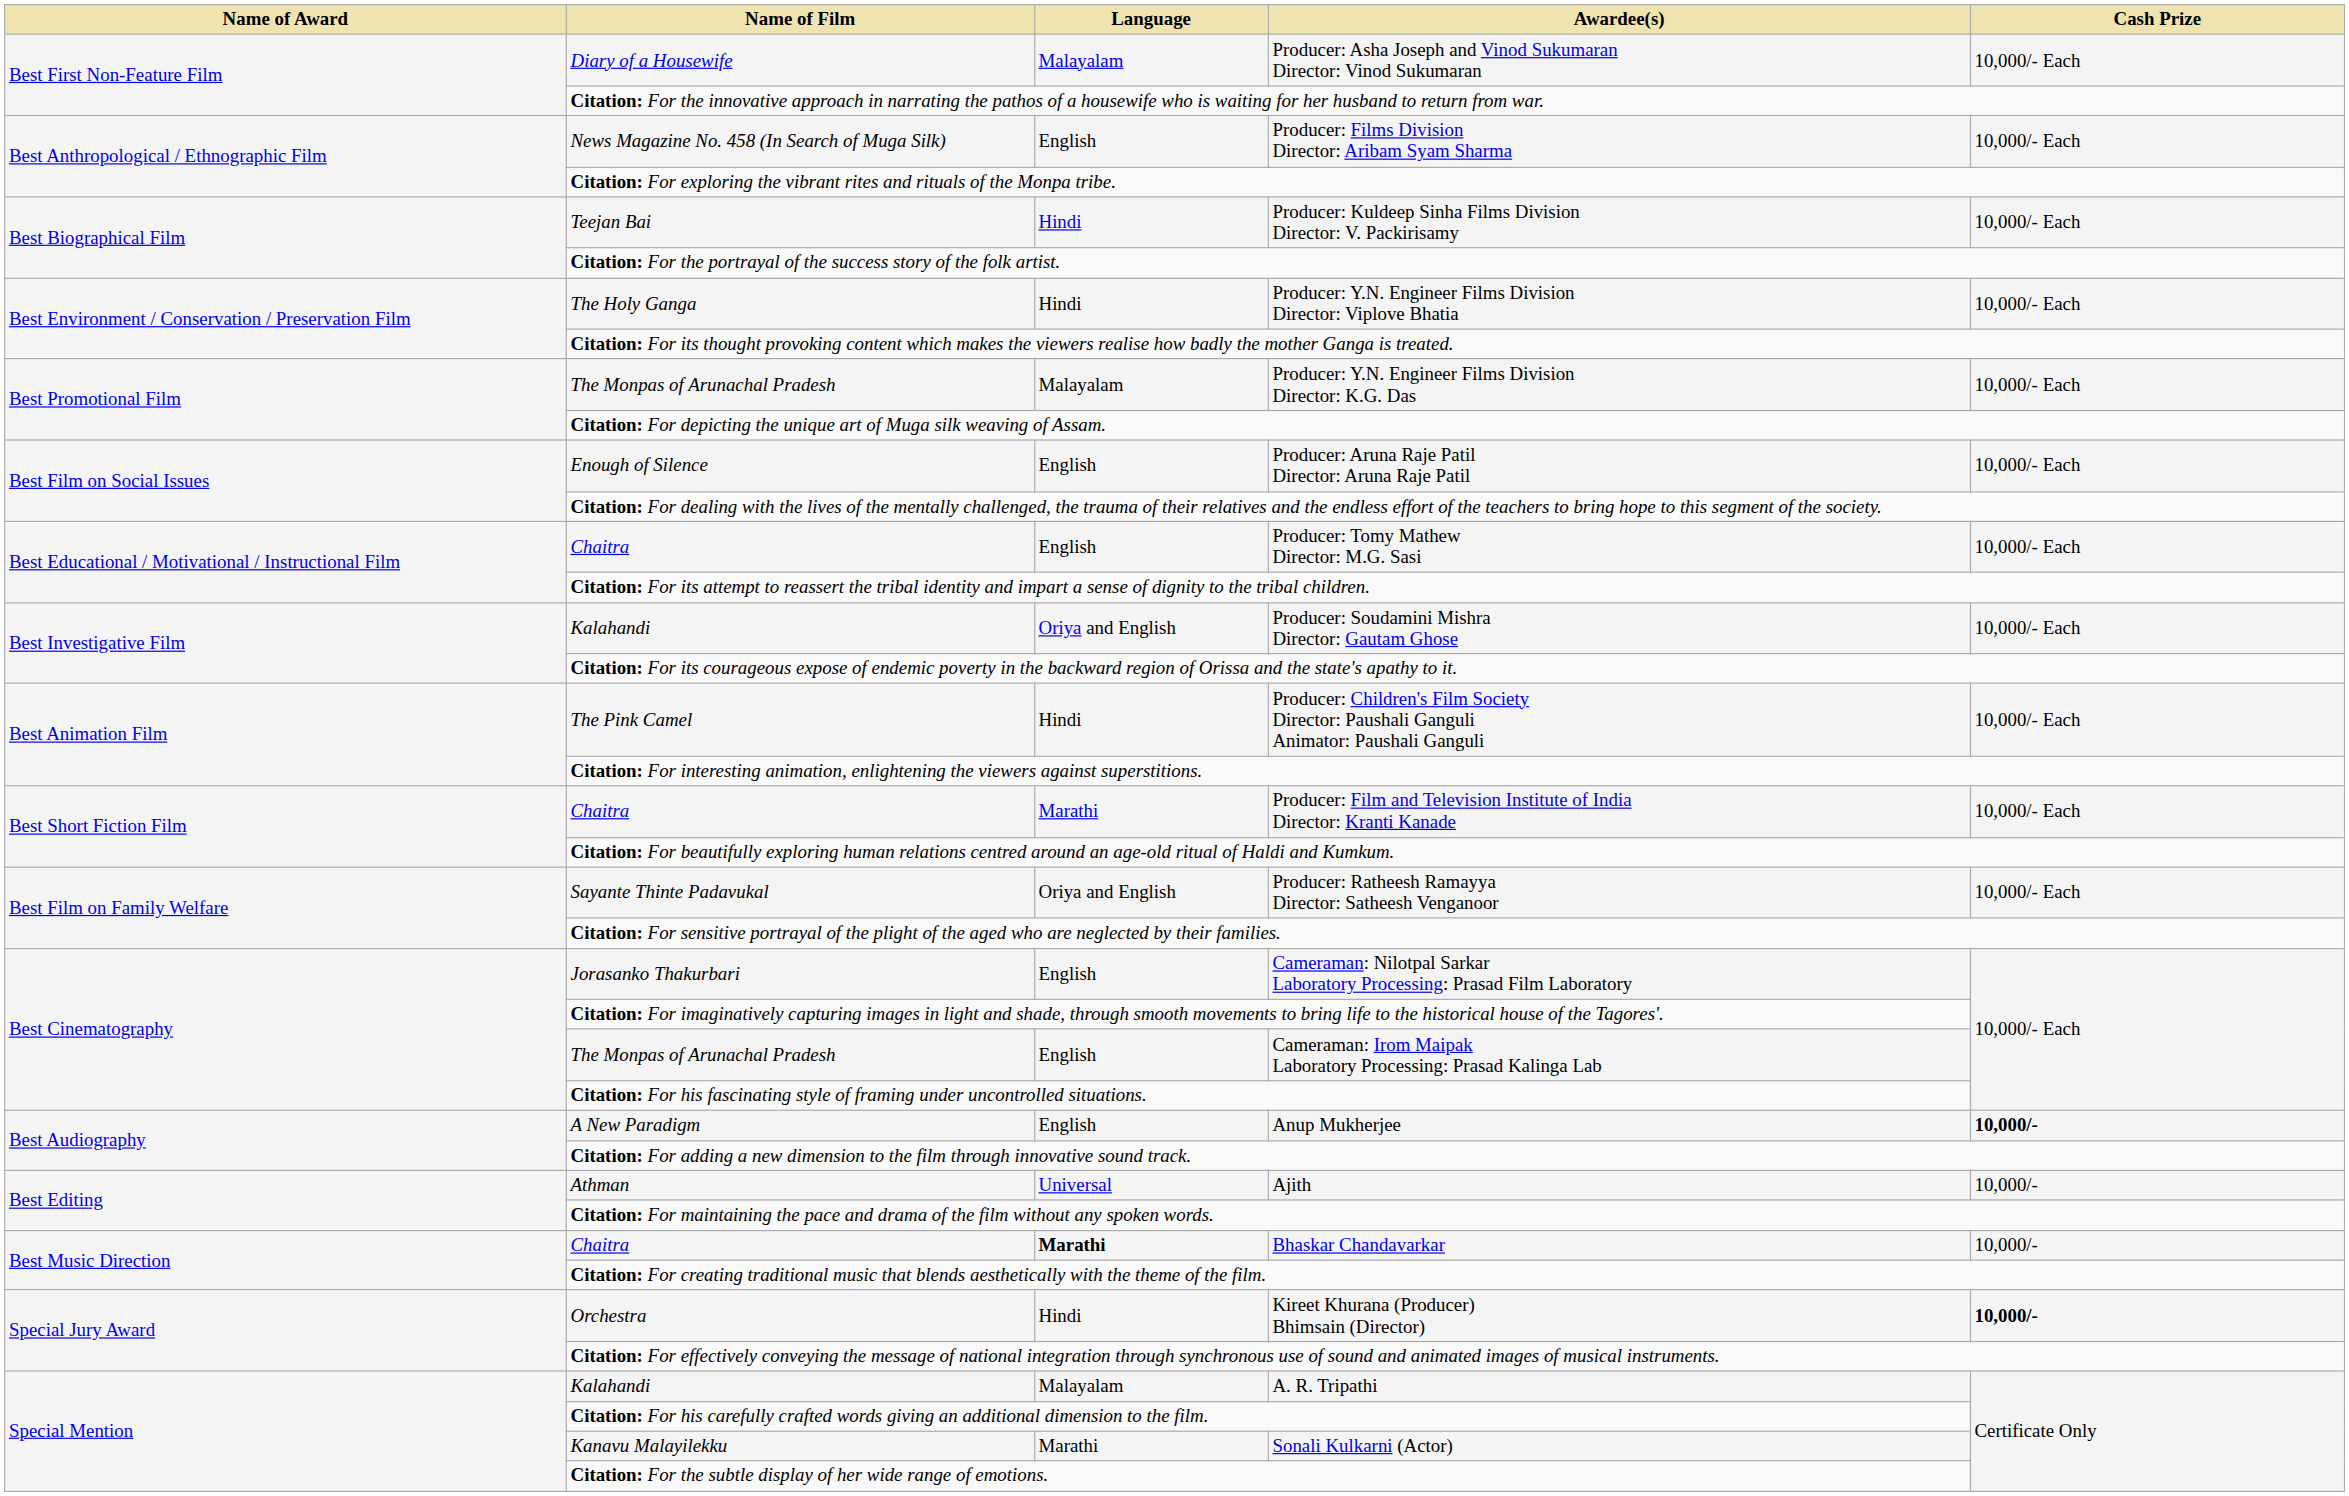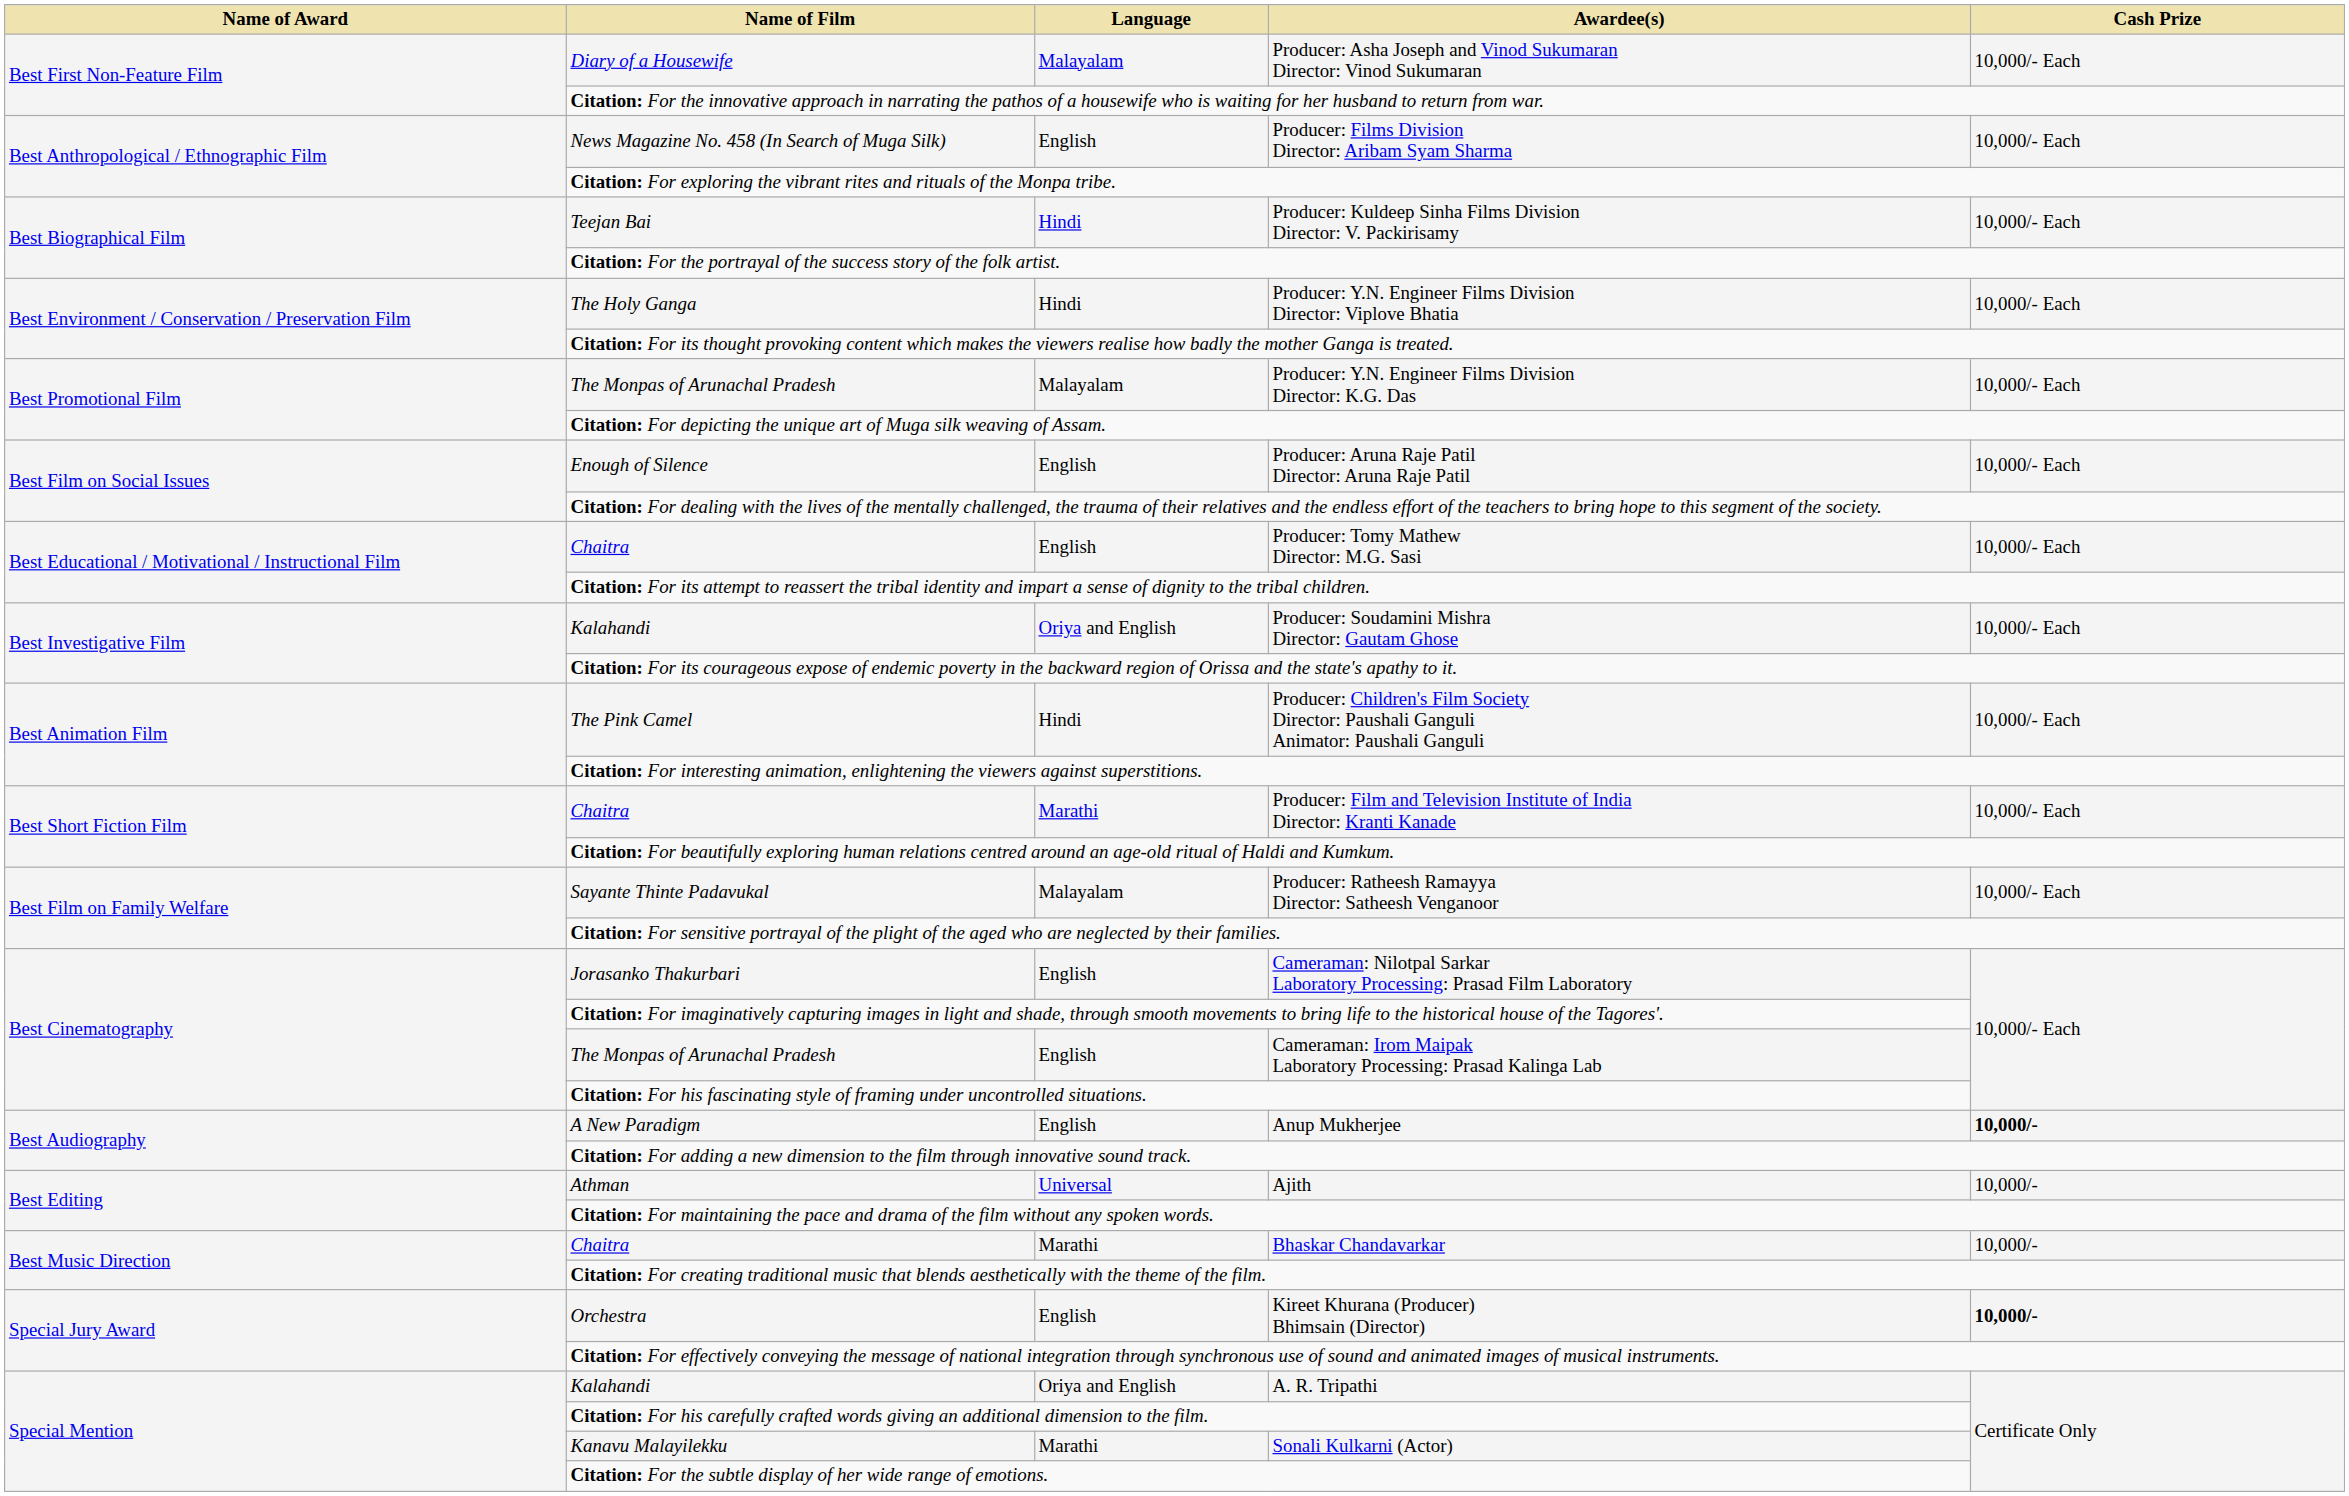 <table class="wikitable" style="width:100%;">
 <tr>
 <th style="background-color:#EFE4B0;width:24%;">Name of Award</th>
 <th style="background-color:#EFE4B0;width:20%;">Name of Film</th>
 <th style="background-color:#EFE4B0;width:10%;">Language</th>
 <th style="background-color:#EFE4B0;width:30%;">Awardee(s)</th>
 <th style="background-color:#EFE4B0;width:16%;">Cash Prize</th>
 </tr>
 <tr style="background-color:#F4F4F4">
 <td rowspan="2"><a href='#'>Best First Non-Feature Film</a></td>
 <td><em><a href='#'>Diary of a Housewife</a></em></td>
 <td><a href='#'>Malayalam</a></td>
 <td>Producer: Asha Joseph and <a href='#'>Vinod Sukumaran</a><br>Director: Vinod Sukumaran</td>
 <td> 10,000/- Each</td>
 </tr>
 <tr style="background-color:#F9F9F9">
 <td colspan="4"><strong>Citation:</strong> <em>For the innovative approach in narrating the pathos of a housewife who is waiting for her husband to return from war.</em></td>
 </tr>
 <tr style="background-color:#F4F4F4">
 <td rowspan="2"><a href='#'>Best Anthropological / Ethnographic Film</a></td>
 <td><em>News Magazine No. 458 (In Search of Muga Silk)</em></td>
 <td>English</td>
 <td>Producer: <a href='#'>Films Division</a><br>Director: <a href='#'>Aribam Syam Sharma</a></td>
 <td> 10,000/- Each</td>
 </tr>
 <tr style="background-color:#F9F9F9">
 <td colspan="4"><strong>Citation:</strong> <em>For exploring the vibrant rites and rituals of the Monpa tribe.</em></td>
 </tr>
 <tr style="background-color:#F4F4F4">
 <td rowspan="2"><a href='#'>Best Biographical Film</a></td>
 <td><em>Teejan Bai</em></td>
 <td><a href='#'>Hindi</a></td>
 <td>Producer: Kuldeep Sinha  Films Division<br>Director: V. Packirisamy</td>
 <td> 10,000/- Each</td>
 </tr>
 <tr style="background-color:#F9F9F9">
 <td colspan="4"><strong>Citation:</strong> <em>For the portrayal of the success story of the folk artist.</em></td>
 </tr>
 <tr style="background-color:#F4F4F4">
 <td rowspan="2"><a href='#'>Best Environment / Conservation / Preservation Film</a></td>
 <td><em>The Holy Ganga</em></td>
 <td>Hindi</td>
 <td>Producer: Y.N. Engineer  Films Division<br>Director: Viplove Bhatia</td>
 <td> 10,000/- Each</td>
 </tr>
 <tr style="background-color:#F9F9F9">
 <td colspan="4"><strong>Citation:</strong> <em>For its thought provoking content which makes the viewers realise how badly the mother Ganga is treated.</em></td>
 </tr>
 <tr style="background-color:#F4F4F4">
 <td rowspan="2"><a href='#'>Best Promotional Film</a></td>
 <td><em>The Monpas of Arunachal Pradesh</em></td>
 <td>Malayalam</td>
 <td>Producer: Y.N. Engineer  Films Division<br>Director: K.G. Das</td>
 <td> 10,000/- Each</td>
 </tr>
 <tr style="background-color:#F9F9F9">
 <td colspan="4"><strong>Citation:</strong> <em>For depicting the unique art of Muga silk weaving of Assam.</em></td>
 </tr>
 <tr style="background-color:#F4F4F4">
 <td rowspan="2"><a href='#'>Best Film on Social Issues</a></td>
 <td><em>Enough of Silence</em></td>
 <td>English</td>
 <td>Producer: Aruna Raje Patil<br>Director: Aruna Raje Patil</td>
 <td> 10,000/- Each</td>
 </tr>
 <tr style="background-color:#F9F9F9">
 <td colspan="4"><strong>Citation:</strong> <em>For dealing with the lives of the mentally challenged, the trauma of their relatives and the endless effort of the teachers to bring hope to this segment of the society.</em></td>
 </tr>
 <tr style="background-color:#F4F4F4">
 <td rowspan="2"><a href='#'>Best Educational / Motivational / Instructional Film</a></td>
 <td><em><a href='#'>Chaitra</a></em></td>
 <td>English</td>
 <td>Producer: Tomy Mathew<br>Director: M.G. Sasi</td>
 <td> 10,000/- Each</td>
 </tr>
 <tr style="background-color:#F9F9F9">
 <td colspan="4"><strong>Citation:</strong> <em>For its attempt to reassert the tribal identity and impart a sense of dignity to the tribal children.</em></td>
 </tr>
 <tr style="background-color:#F4F4F4">
 <td rowspan="2"><a href='#'>Best Investigative Film</a></td>
 <td><em>Kalahandi</em></td>
 <td><a href='#'>Oriya</a> and English</td>
 <td>Producer: Soudamini Mishra<br>Director: <a href='#'>Gautam Ghose</a></td>
 <td> 10,000/- Each</td>
 </tr>
 <tr style="background-color:#F9F9F9">
 <td colspan="4"><strong>Citation:</strong> <em>For its courageous expose of endemic poverty in the backward region of Orissa and the state's apathy to it.</em></td>
 </tr>
 <tr style="background-color:#F4F4F4">
 <td rowspan="2"><a href='#'>Best Animation Film</a></td>
 <td><em>The Pink Camel</em></td>
 <td>Hindi</td>
 <td>Producer: <a href='#'>Children's Film Society</a><br>Director: Paushali Ganguli<br>Animator: Paushali Ganguli</td>
 <td> 10,000/- Each</td>
 </tr>
 <tr style="background-color:#F9F9F9">
 <td colspan="4"><strong>Citation:</strong> <em>For interesting animation, enlightening the viewers against superstitions.</em></td>
 </tr>
 <tr style="background-color:#F4F4F4">
 <td rowspan="2"><a href='#'>Best Short Fiction Film</a></td>
 <td><em><a href='#'>Chaitra</a></em></td>
 <td><a href='#'>Marathi</a></td>
 <td>Producer: <a href='#'>Film and Television Institute of India</a><br>Director: <a href='#'>Kranti Kanade</a></td>
 <td> 10,000/- Each</td>
 </tr>
 <tr style="background-color:#F9F9F9">
 <td colspan="4"><strong>Citation:</strong> <em>For beautifully exploring human relations centred around an age-old ritual of Haldi and Kumkum.</em></td>
 </tr>
 <tr style="background-color:#F4F4F4">
 <td rowspan="2"><a href='#'>Best Film on Family Welfare</a></td>
 <td><em>Sayante Thinte Padavukal</em></td>
-<td>Oriya and English</td>
+<td>Malayalam</td>
 <td>Producer: Ratheesh Ramayya<br>Director: Satheesh Venganoor</td>
 <td> 10,000/- Each</td>
 </tr>
 <tr style="background-color:#F9F9F9">
 <td colspan="4"><strong>Citation:</strong> <em>For sensitive portrayal of the plight of the aged who are neglected by their families.</em></td>
 </tr>
 <tr style="background-color:#F4F4F4">
 <td rowspan="4"><a href='#'>Best Cinematography</a></td>
 <td><em>Jorasanko Thakurbari</em></td>
 <td>English</td>
 <td><a href='#'>Cameraman</a>: Nilotpal Sarkar<br><a href='#'>Laboratory Processing</a>: Prasad Film Laboratory</td>
 <td rowspan="4"> 10,000/- Each</td>
 </tr>
 <tr style="background-color:#F9F9F9">
 <td colspan="3"><strong>Citation:</strong> <em>For imaginatively capturing images in light and shade, through smooth movements to bring life to the historical house of the Tagores'.</em></td>
 </tr>
 <tr style="background-color:#F4F4F4">
 <td><em>The Monpas of Arunachal Pradesh</em></td>
 <td>English</td>
 <td>Cameraman: <a href='#'>Irom Maipak</a><br>Laboratory Processing: Prasad Kalinga Lab</td>
 </tr>
 <tr style="background-color:#F9F9F9">
 <td colspan="3"><strong>Citation:</strong> <em>For his fascinating style of framing under uncontrolled situations.</em></td>
 </tr>
 <tr style="background-color:#F4F4F4">
 <td rowspan="2"><a href='#'>Best Audiography</a></td>
 <td><em>A New Paradigm</em></td>
 <td>English</td>
 <td>Anup Mukherjee</td>
 <td><strong> 10,000/-</strong></td>
 </tr>
 <tr style="background-color:#F9F9F9">
 <td colspan="4"><strong>Citation:</strong> <em>For adding a new dimension to the film through innovative sound track.</em></td>
 </tr>
 <tr style="background-color:#F4F4F4">
 <td rowspan="2"><a href='#'>Best Editing</a></td>
 <td><em>Athman</em></td>
 <td><a href='#'>Universal</a></td>
 <td>Ajith</td>
 <td> 10,000/-</td>
 </tr>
 <tr style="background-color:#F9F9F9">
 <td colspan="4"><strong>Citation:</strong> <em>For maintaining the pace and drama of the film without any spoken words.</em></td>
 </tr>
 <tr style="background-color:#F4F4F4">
 <td rowspan="2"><a href='#'>Best Music Direction</a></td>
 <td><em><a href='#'>Chaitra</a></em></td>
-<td><strong>Marathi</strong></td>
+<td>Marathi</td>
 <td><a href='#'>Bhaskar Chandavarkar</a></td>
 <td> 10,000/-</td>
 </tr>
 <tr style="background-color:#F9F9F9">
 <td colspan="4"><strong>Citation:</strong> <em>For creating traditional music that blends aesthetically with the theme of the film.</em></td>
 </tr>
 <tr style="background-color:#F4F4F4">
 <td rowspan="2"><a href='#'>Special Jury Award</a></td>
 <td><em>Orchestra</em></td>
-<td>Hindi</td>
+<td>English</td>
 <td>Kireet Khurana (Producer)<br>Bhimsain (Director)</td>
 <td><strong> 10,000/-</strong></td>
 </tr>
 <tr style="background-color:#F9F9F9">
 <td colspan="4"><strong>Citation:</strong> <em>For effectively conveying the message of national integration through synchronous use of sound and animated images of musical instruments.</em></td>
 </tr>
 <tr style="background-color:#F4F4F4">
 <td rowspan="4"><a href='#'>Special Mention</a></td>
 <td><em>Kalahandi</em></td>
-<td>Malayalam</td>
+<td>Oriya and English</td>
 <td>A. R. Tripathi</td>
 <td rowspan="4">Certificate Only</td>
 </tr>
 <tr style="background-color:#F9F9F9">
 <td colspan="3"><strong>Citation:</strong> <em>For his carefully crafted words giving an additional dimension to the film.</em></td>
 </tr>
 <tr style="background-color:#F4F4F4">
 <td><em>Kanavu Malayilekku</em></td>
 <td>Marathi</td>
 <td><a href='#'>Sonali Kulkarni</a> (Actor)</td>
 </tr>
 <tr style="background-color:#F9F9F9">
 <td colspan="3"><strong>Citation:</strong> <em>For the subtle display of her wide range of emotions.</em></td>
 </tr>
 </table>
